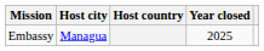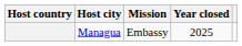 <table class="wikitable plainrowheaders" style="text-align:center;">
 <tr>
+<th scope="col">Host country</th>
+<th scope="col">Host city</th>
 <th scope="col">Mission</th>
-<th scope="col">Host city</th>
-<th scope="col">Host country</th>
 <th scope="col">Year closed</th>
 <th scope="col"></th>
 </tr>
 <tr>
+<th scope="row"></th>
+<td><a href='#'>Managua</a></td>
 <td>Embassy</td>
-<td><a href='#'>Managua</a></td>
-<th scope="row"></th>
 <td>2025</td>
 <td></td>
 </tr>
 </table>
